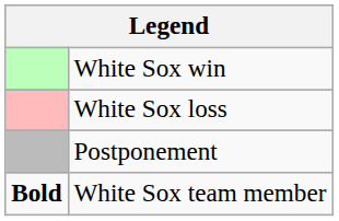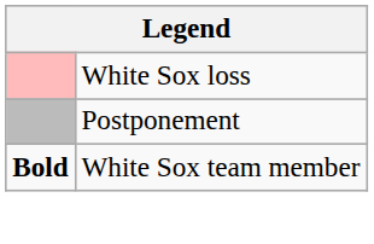 <table class="wikitable" style="font-size:90%">
 <tr>
 <th colspan="2">Legend</th>
-</tr>
-<tr>
-<td bgcolor="#bfb"> </td>
-<td>White Sox win</td>
 </tr>
 <tr>
 <td bgcolor="#fbb"> </td>
 <td>White Sox loss</td>
 </tr>
 <tr>
 <td bgcolor="#bbb"> </td>
 <td>Postponement</td>
 </tr>
 <tr>
 <td><strong>Bold</strong></td>
 <td>White Sox team member</td>
 </tr>
 </table>
